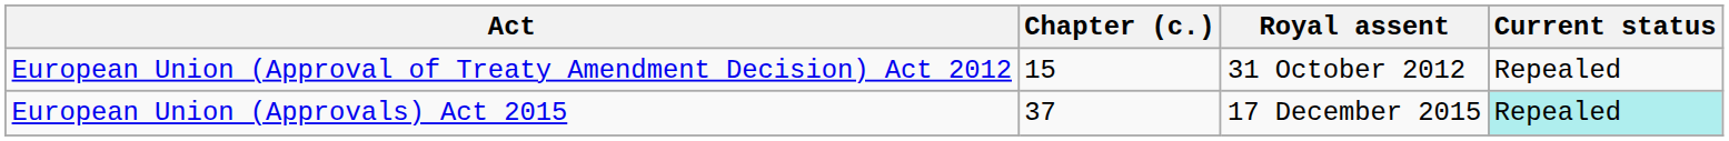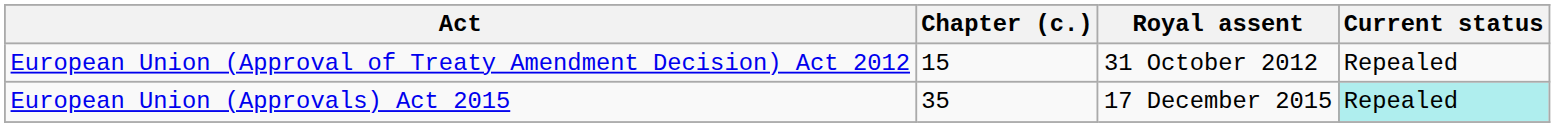 <table class="wikitable sortable">
 <tr>
 <th>Act</th>
 <th>Chapter (c.)</th>
 <th>Royal assent</th>
 <th>Current status</th>
 </tr>
 <tr>
 <td><a href='#'>European Union (Approval of Treaty Amendment Decision) Act 2012</a></td>
 <td>15</td>
 <td>31 October 2012</td>
 <td>Repealed</td>
 </tr>
 <tr>
 <td><a href='#'>European Union (Approvals) Act 2015</a></td>
-<td>37</td>
+<td>35</td>
 <td>17 December 2015</td>
 <td style="background: paleturquoise;">Repealed</td>
 </tr>
 </table>
